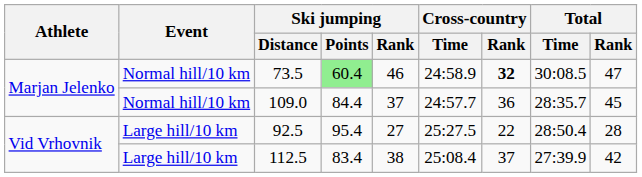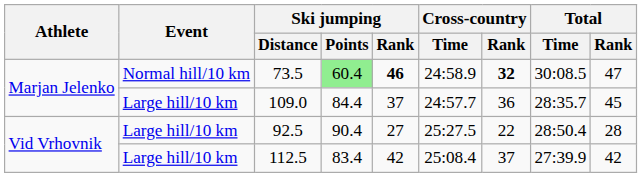 <table class="wikitable" style="font-size:90%">
 <tr>
 <th rowspan="2">Athlete</th>
 <th rowspan="2">Event</th>
 <th colspan="3">Ski jumping</th>
 <th colspan="2">Cross-country</th>
 <th colspan="2">Total</th>
 </tr>
 <tr style="font-size:95%">
 <th>Distance</th>
 <th>Points</th>
 <th>Rank</th>
 <th>Time</th>
 <th>Rank</th>
 <th>Time</th>
 <th>Rank</th>
 </tr>
 <tr align=center>
 <td style="text-align:left;" rowspan="2"><a href='#'>Marjan Jelenko</a></td>
 <td align=left><a href='#'>Normal hill/10 km</a></td>
 <td>73.5</td>
 <td style="background: lightgreen;">60.4</td>
-<td>46</td>
+<td><strong>46</strong></td>
 <td>24:58.9</td>
 <td><strong>32</strong></td>
 <td>30:08.5</td>
 <td>47</td>
 </tr>
 <tr align=center>
-<td align=left><a href='#'>Normal hill/10 km</a></td>
+<td align=left><a href='#'>Large hill/10 km</a></td>
 <td>109.0</td>
 <td>84.4</td>
 <td>37</td>
 <td>24:57.7</td>
 <td>36</td>
 <td>28:35.7</td>
 <td>45</td>
 </tr>
 <tr align=center>
 <td style="text-align:left;" rowspan="2"><a href='#'>Vid Vrhovnik</a></td>
 <td align=left><a href='#'>Large hill/10 km</a></td>
 <td>92.5</td>
-<td>95.4</td>
+<td>90.4</td>
 <td>27</td>
 <td>25:27.5</td>
 <td>22</td>
 <td>28:50.4</td>
 <td>28</td>
 </tr>
 <tr align=center>
 <td align=left><a href='#'>Large hill/10 km</a></td>
 <td>112.5</td>
 <td>83.4</td>
-<td>38</td>
+<td>42</td>
 <td>25:08.4</td>
 <td>37</td>
 <td>27:39.9</td>
 <td>42</td>
 </tr>
 </table>
